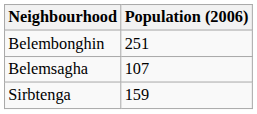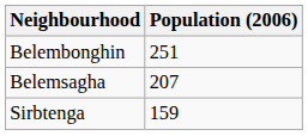 <table class="wikitable">
 <tr>
 <th>Neighbourhood</th>
 <th>Population (2006)</th>
 </tr>
 <tr>
 <td>Belembonghin</td>
 <td>251</td>
 </tr>
 <tr>
 <td>Belemsagha</td>
-<td>107</td>
+<td>207</td>
 </tr>
 <tr>
 <td>Sirbtenga</td>
 <td>159</td>
 </tr>
 </table>
